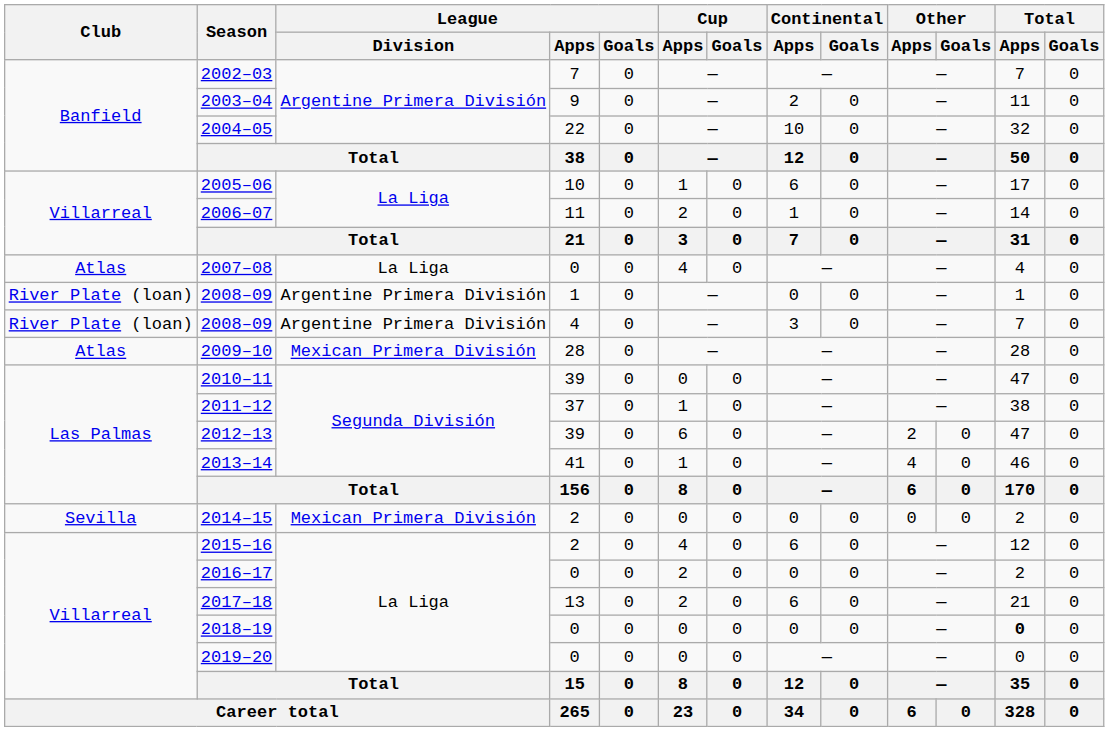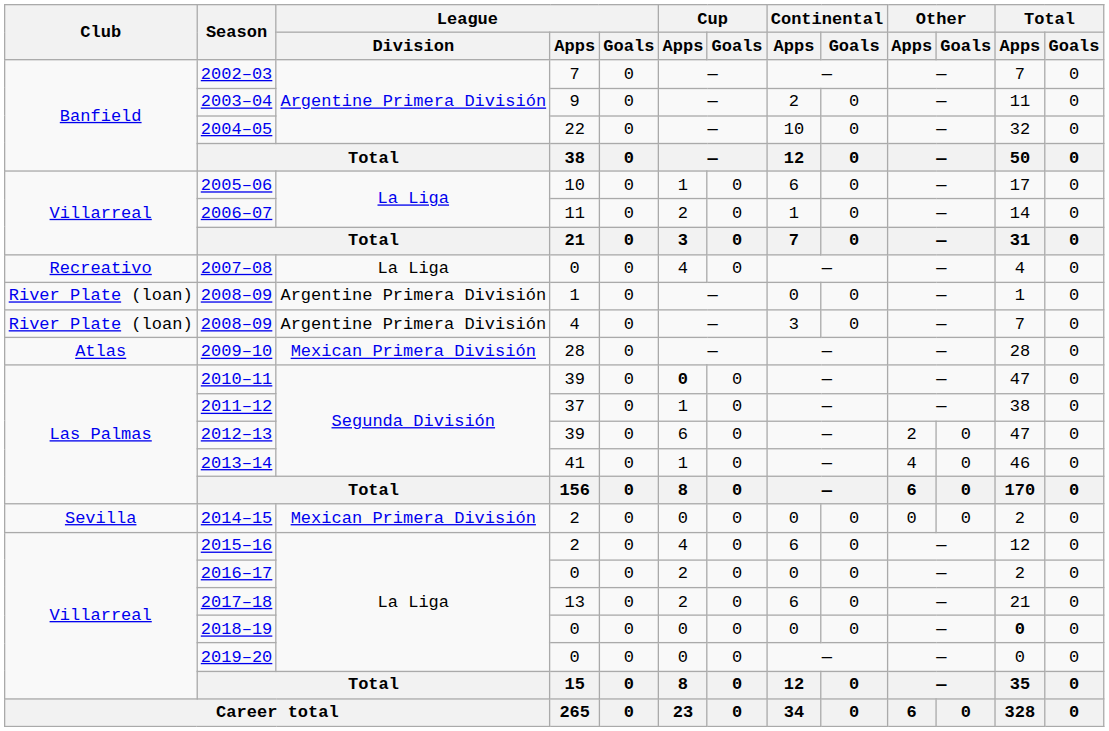 <table class="wikitable" style="text-align:center">
 <tr>
 <th rowspan="2">Club</th>
 <th rowspan="2">Season</th>
 <th colspan="3">League</th>
 <th colspan="2">Cup</th>
 <th colspan="2">Continental</th>
 <th colspan="2">Other</th>
 <th colspan="2">Total</th>
 </tr>
 <tr>
 <th>Division</th>
 <th>Apps</th>
 <th>Goals</th>
 <th>Apps</th>
 <th>Goals</th>
 <th>Apps</th>
 <th>Goals</th>
 <th>Apps</th>
 <th>Goals</th>
 <th>Apps</th>
 <th>Goals</th>
 </tr>
 <tr>
 <td rowspan="4"><a href='#'>Banfield</a></td>
 <td><a href='#'>2002–03</a></td>
 <td rowspan="3"><a href='#'>Argentine Primera División</a></td>
 <td>7</td>
 <td>0</td>
 <td colspan="2">—</td>
 <td colspan="2">—</td>
 <td colspan="2">—</td>
 <td>7</td>
 <td>0</td>
 </tr>
 <tr>
 <td><a href='#'>2003–04</a></td>
 <td>9</td>
 <td>0</td>
 <td colspan="2">—</td>
 <td>2</td>
 <td>0</td>
 <td colspan="2">—</td>
 <td>11</td>
 <td>0</td>
 </tr>
 <tr>
 <td><a href='#'>2004–05</a></td>
 <td>22</td>
 <td>0</td>
 <td colspan="2">—</td>
 <td>10</td>
 <td>0</td>
 <td colspan="2">—</td>
 <td>32</td>
 <td>0</td>
 </tr>
 <tr>
 <th colspan="2">Total</th>
 <th>38</th>
 <th>0</th>
 <th colspan="2">—</th>
 <th>12</th>
 <th>0</th>
 <th colspan="2">—</th>
 <th>50</th>
 <th>0</th>
 </tr>
 <tr>
 <td rowspan="3"><a href='#'>Villarreal</a></td>
 <td><a href='#'>2005–06</a></td>
 <td rowspan="2"><a href='#'>La Liga</a></td>
 <td>10</td>
 <td>0</td>
 <td>1</td>
 <td>0</td>
 <td>6</td>
 <td>0</td>
 <td colspan="2">—</td>
 <td>17</td>
 <td>0</td>
 </tr>
 <tr>
 <td><a href='#'>2006–07</a></td>
 <td>11</td>
 <td>0</td>
 <td>2</td>
 <td>0</td>
 <td>1</td>
 <td>0</td>
 <td colspan="2">—</td>
 <td>14</td>
 <td>0</td>
 </tr>
 <tr>
 <th colspan="2">Total</th>
 <th>21</th>
 <th>0</th>
 <th>3</th>
 <th>0</th>
 <th>7</th>
 <th>0</th>
 <th colspan="2">—</th>
 <th>31</th>
 <th>0</th>
 </tr>
 <tr>
-<td><a href='#'>Atlas</a></td>
+<td><a href='#'>Recreativo</a></td>
 <td><a href='#'>2007–08</a></td>
 <td>La Liga</td>
 <td>0</td>
 <td>0</td>
 <td>4</td>
 <td>0</td>
 <td colspan="2">—</td>
 <td colspan="2">—</td>
 <td>4</td>
 <td>0</td>
 </tr>
 <tr>
 <td><a href='#'>River Plate</a> (loan)</td>
 <td><a href='#'>2008–09</a></td>
 <td>Argentine Primera División</td>
 <td>1</td>
 <td>0</td>
 <td colspan="2">—</td>
 <td>0</td>
 <td>0</td>
 <td colspan="2">—</td>
 <td>1</td>
 <td>0</td>
 </tr>
 <tr>
 <td><a href='#'>River Plate</a> (loan)</td>
 <td><a href='#'>2008–09</a></td>
 <td>Argentine Primera División</td>
 <td>4</td>
 <td>0</td>
 <td colspan="2">—</td>
 <td>3</td>
 <td>0</td>
 <td colspan="2">—</td>
 <td>7</td>
 <td>0</td>
 </tr>
 <tr>
 <td><a href='#'>Atlas</a></td>
 <td><a href='#'>2009–10</a></td>
 <td><a href='#'>Mexican Primera División</a></td>
 <td>28</td>
 <td>0</td>
 <td colspan="2">—</td>
 <td colspan="2">—</td>
 <td colspan="2">—</td>
 <td>28</td>
 <td>0</td>
 </tr>
 <tr>
 <td rowspan="5"><a href='#'>Las Palmas</a></td>
 <td><a href='#'>2010–11</a></td>
 <td rowspan="4"><a href='#'>Segunda División</a></td>
 <td>39</td>
 <td>0</td>
-<td>0</td>
+<td><strong>0</strong></td>
 <td>0</td>
 <td colspan="2">—</td>
 <td colspan="2">—</td>
 <td>47</td>
 <td>0</td>
 </tr>
 <tr>
 <td><a href='#'>2011–12</a></td>
 <td>37</td>
 <td>0</td>
 <td>1</td>
 <td>0</td>
 <td colspan="2">—</td>
 <td colspan="2">—</td>
 <td>38</td>
 <td>0</td>
 </tr>
 <tr>
 <td><a href='#'>2012–13</a></td>
 <td>39</td>
 <td>0</td>
 <td>6</td>
 <td>0</td>
 <td colspan="2">—</td>
 <td>2</td>
 <td>0</td>
 <td>47</td>
 <td>0</td>
 </tr>
 <tr>
 <td><a href='#'>2013–14</a></td>
 <td>41</td>
 <td>0</td>
 <td>1</td>
 <td>0</td>
 <td colspan="2">—</td>
 <td>4</td>
 <td>0</td>
 <td>46</td>
 <td>0</td>
 </tr>
 <tr>
 <th colspan="2">Total</th>
 <th>156</th>
 <th>0</th>
 <th>8</th>
 <th>0</th>
 <th colspan="2">—</th>
 <th>6</th>
 <th>0</th>
 <th>170</th>
 <th>0</th>
 </tr>
 <tr>
 <td><a href='#'>Sevilla</a></td>
 <td><a href='#'>2014–15</a></td>
 <td><a href='#'>Mexican Primera División</a></td>
 <td>2</td>
 <td>0</td>
 <td>0</td>
 <td>0</td>
 <td>0</td>
 <td>0</td>
 <td>0</td>
 <td>0</td>
 <td>2</td>
 <td>0</td>
 </tr>
 <tr>
 <td rowspan="6"><a href='#'>Villarreal</a></td>
 <td><a href='#'>2015–16</a></td>
 <td rowspan="5">La Liga</td>
 <td>2</td>
 <td>0</td>
 <td>4</td>
 <td>0</td>
 <td>6</td>
 <td>0</td>
 <td colspan="2">—</td>
 <td>12</td>
 <td>0</td>
 </tr>
 <tr>
 <td><a href='#'>2016–17</a></td>
 <td>0</td>
 <td>0</td>
 <td>2</td>
 <td>0</td>
 <td>0</td>
 <td>0</td>
 <td colspan="2">—</td>
 <td>2</td>
 <td>0</td>
 </tr>
 <tr>
 <td><a href='#'>2017–18</a></td>
 <td>13</td>
 <td>0</td>
 <td>2</td>
 <td>0</td>
 <td>6</td>
 <td>0</td>
 <td colspan="2">—</td>
 <td>21</td>
 <td>0</td>
 </tr>
 <tr>
 <td><a href='#'>2018–19</a></td>
 <td>0</td>
 <td>0</td>
 <td>0</td>
 <td>0</td>
 <td>0</td>
 <td>0</td>
 <td colspan="2">—</td>
 <td><strong>0</strong></td>
 <td>0</td>
 </tr>
 <tr>
 <td><a href='#'>2019–20</a></td>
 <td>0</td>
 <td>0</td>
 <td>0</td>
 <td>0</td>
 <td colspan="2">—</td>
 <td colspan="2">—</td>
 <td>0</td>
 <td>0</td>
 </tr>
 <tr>
 <th colspan="2">Total</th>
 <th>15</th>
 <th>0</th>
 <th>8</th>
 <th>0</th>
 <th>12</th>
 <th>0</th>
 <th colspan="2">—</th>
 <th>35</th>
 <th>0</th>
 </tr>
 <tr>
 <th colspan="3">Career total</th>
 <th>265</th>
 <th>0</th>
 <th>23</th>
 <th>0</th>
 <th>34</th>
 <th>0</th>
 <th>6</th>
 <th>0</th>
 <th>328</th>
 <th>0</th>
 </tr>
 </table>
